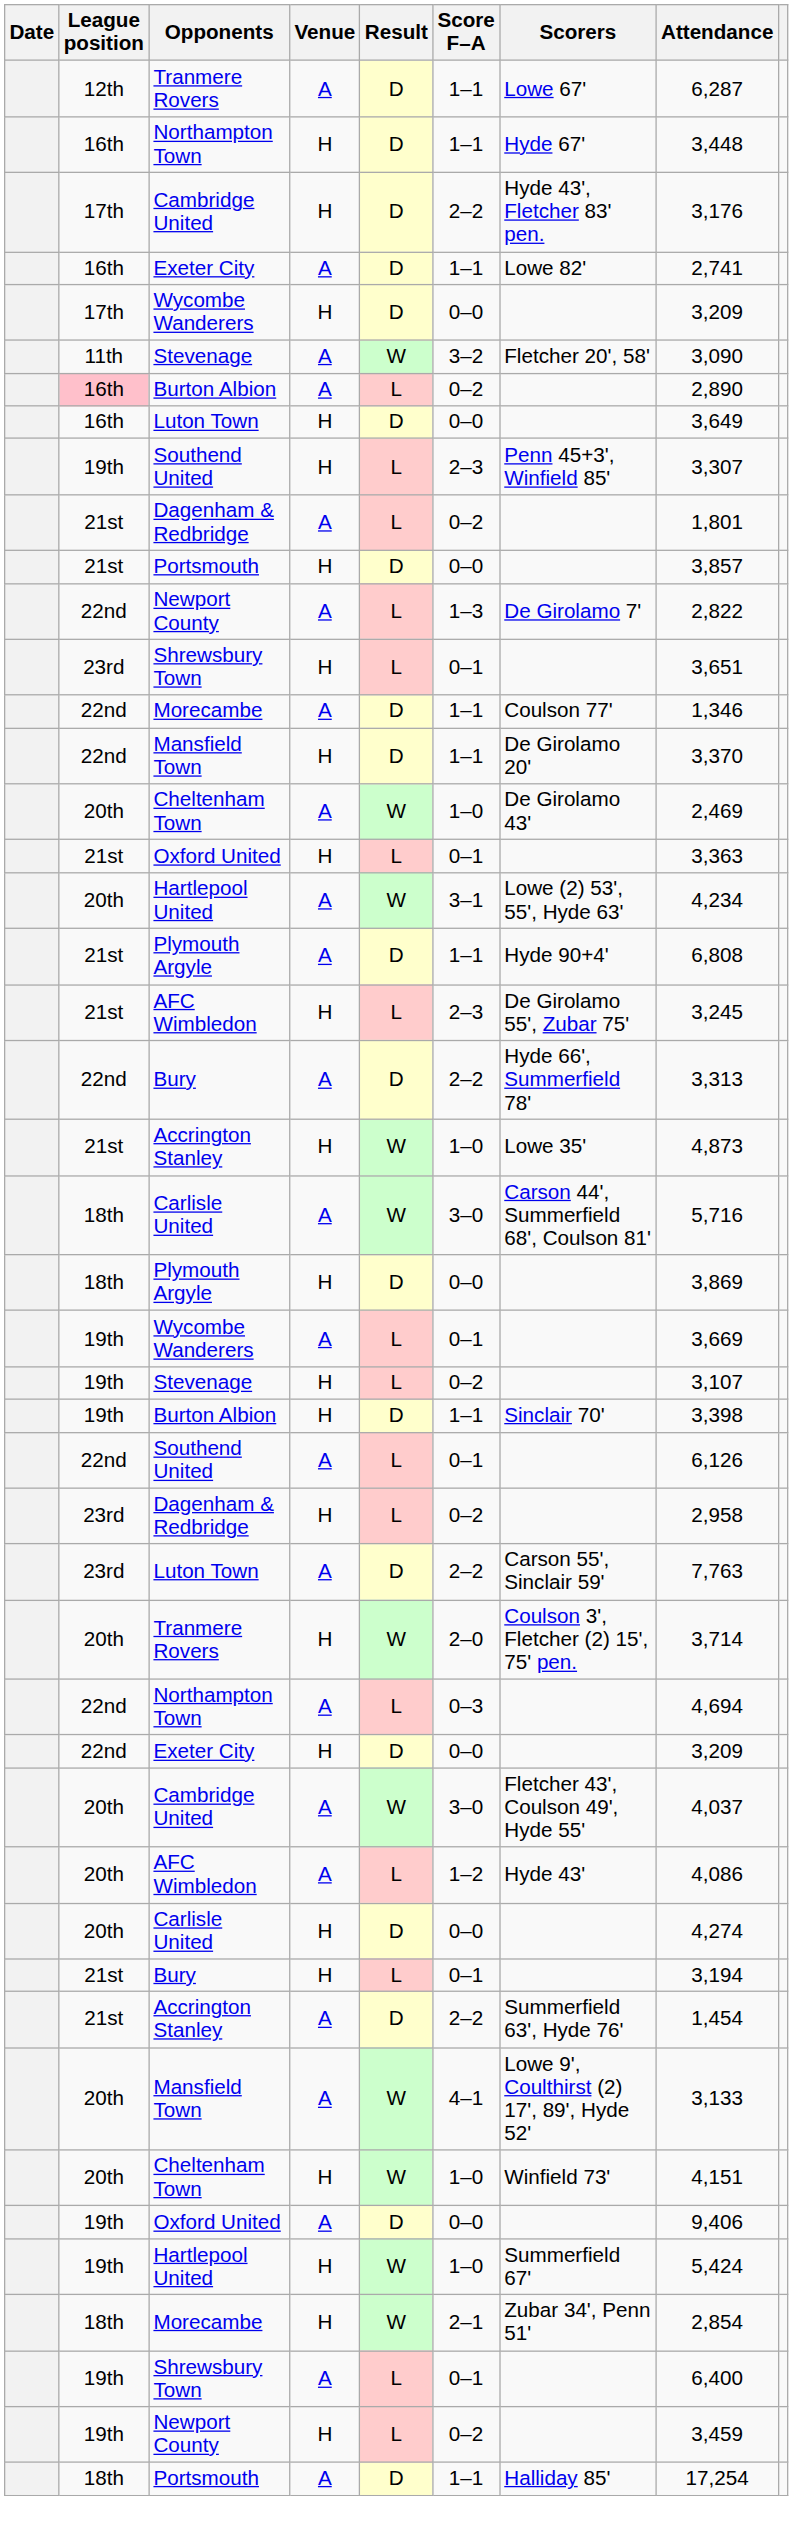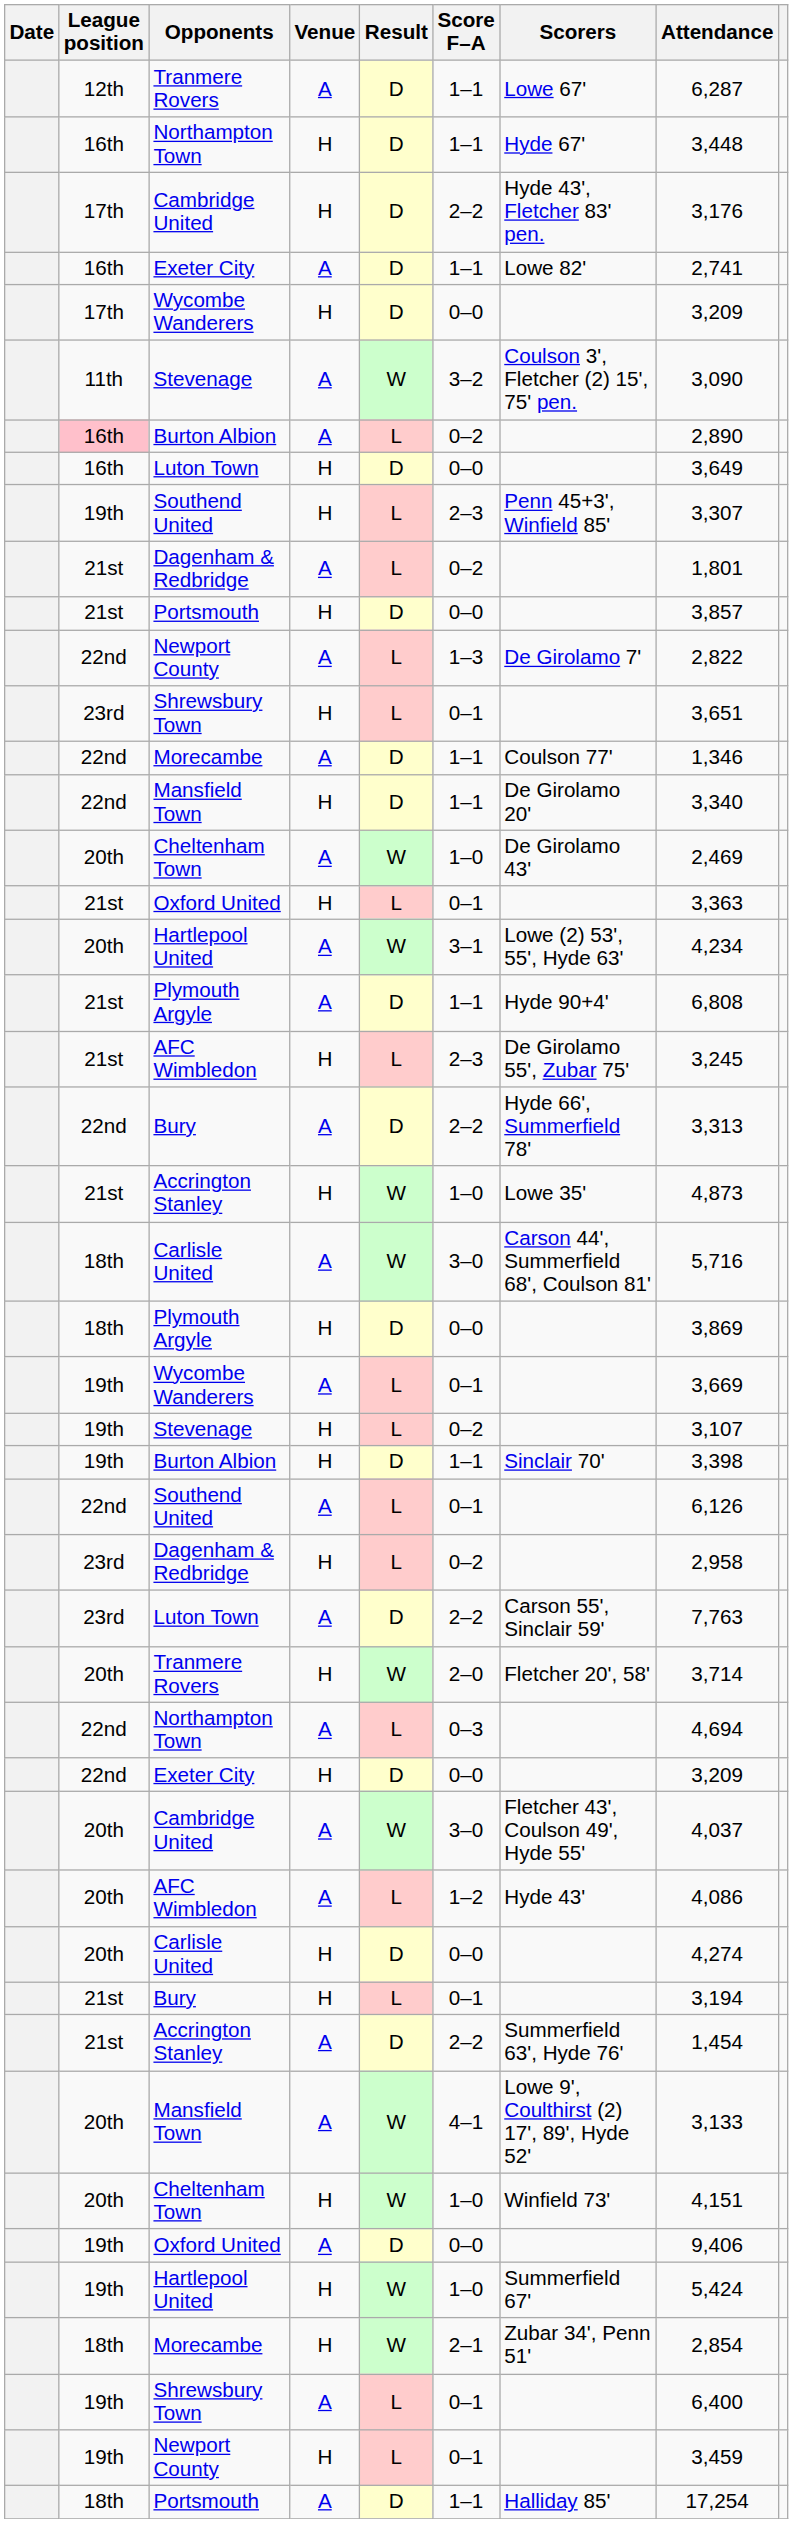 <table class="wikitable plainrowheaders sortable" style="text-align:center">
 <tr>
 <th scope=col>Date</th>
 <th scope=col>League<br>position</th>
 <th scope=col>Opponents</th>
 <th scope=col>Venue</th>
 <th scope=col>Result</th>
 <th scope=col>Score<br>F–A</th>
 <th scope=col class=unsortable>Scorers</th>
 <th scope=col>Attendance</th>
 <th scope=col class=unsortable></th>
 </tr>
 <tr>
 <th scope=row></th>
 <td>12th</td>
 <td align=left><a href='#'>Tranmere Rovers</a></td>
 <td><a href='#'>A</a></td>
 <td style=background-color:#FFFFCC>D</td>
 <td>1–1</td>
 <td align=left><a href='#'>Lowe</a> 67'</td>
 <td>6,287</td>
 <td></td>
 </tr>
 <tr>
 <th scope=row></th>
 <td>16th</td>
 <td align=left><a href='#'>Northampton Town</a></td>
 <td>H</td>
 <td style=background-color:#FFFFCC>D</td>
 <td>1–1</td>
 <td align=left><a href='#'>Hyde</a> 67'</td>
 <td>3,448</td>
 <td></td>
 </tr>
 <tr>
 <th scope=row></th>
 <td>17th</td>
 <td align=left><a href='#'>Cambridge United</a></td>
 <td>H</td>
 <td style=background-color:#FFFFCC>D</td>
 <td>2–2</td>
 <td align=left>Hyde 43', <a href='#'>Fletcher</a> 83' <a href='#'>pen.</a></td>
 <td>3,176</td>
 <td></td>
 </tr>
 <tr>
 <th scope=row></th>
 <td>16th</td>
 <td align=left><a href='#'>Exeter City</a></td>
 <td><a href='#'>A</a></td>
 <td style=background-color:#FFFFCC>D</td>
 <td>1–1</td>
 <td align=left>Lowe 82'</td>
 <td>2,741</td>
 <td></td>
 </tr>
 <tr>
 <th scope=row></th>
 <td>17th</td>
 <td align=left><a href='#'>Wycombe Wanderers</a></td>
 <td>H</td>
 <td style=background-color:#FFFFCC>D</td>
 <td>0–0</td>
 <td align=left></td>
 <td>3,209</td>
 <td></td>
 </tr>
 <tr>
 <th scope=row></th>
 <td>11th</td>
 <td align=left><a href='#'>Stevenage</a></td>
 <td><a href='#'>A</a></td>
 <td style=background-color:#CCFFCC>W</td>
 <td>3–2</td>
-<td align=left>Fletcher 20', 58'</td>
+<td align=left><a href='#'>Coulson</a> 3', Fletcher (2) 15', 75' <a href='#'>pen.</a></td>
 <td>3,090</td>
 <td></td>
 </tr>
 <tr>
 <th scope=row></th>
 <td style="background: pink;">16th</td>
 <td align=left><a href='#'>Burton Albion</a></td>
 <td><a href='#'>A</a></td>
 <td style=background-color:#FFCCCC>L</td>
 <td>0–2</td>
 <td align=left></td>
 <td>2,890</td>
 <td></td>
 </tr>
 <tr>
 <th scope=row></th>
 <td>16th</td>
 <td align=left><a href='#'>Luton Town</a></td>
 <td>H</td>
 <td style=background-color:#FFFFCC>D</td>
 <td>0–0</td>
 <td align=left></td>
 <td>3,649</td>
 <td></td>
 </tr>
 <tr>
 <th scope=row></th>
 <td>19th</td>
 <td align=left><a href='#'>Southend United</a></td>
 <td>H</td>
 <td style=background-color:#FFCCCC>L</td>
 <td>2–3</td>
 <td align=left><a href='#'>Penn</a> 45+3', <a href='#'>Winfield</a> 85'</td>
 <td>3,307</td>
 <td></td>
 </tr>
 <tr>
 <th scope=row></th>
 <td>21st</td>
 <td align=left><a href='#'>Dagenham & Redbridge</a></td>
 <td><a href='#'>A</a></td>
 <td style=background-color:#FFCCCC>L</td>
 <td>0–2</td>
 <td align=left></td>
 <td>1,801</td>
 <td></td>
 </tr>
 <tr>
 <th scope=row></th>
 <td>21st</td>
 <td align=left><a href='#'>Portsmouth</a></td>
 <td>H</td>
 <td style=background-color:#FFFFCC>D</td>
 <td>0–0</td>
 <td align=left></td>
 <td>3,857</td>
 <td></td>
 </tr>
 <tr>
 <th scope=row></th>
 <td>22nd</td>
 <td align=left><a href='#'>Newport County</a></td>
 <td><a href='#'>A</a></td>
 <td style=background-color:#FFCCCC>L</td>
 <td>1–3</td>
 <td align=left><a href='#'>De Girolamo</a> 7'</td>
 <td>2,822</td>
 <td></td>
 </tr>
 <tr>
 <th scope=row></th>
 <td>23rd</td>
 <td align=left><a href='#'>Shrewsbury Town</a></td>
 <td>H</td>
 <td style=background-color:#FFCCCC>L</td>
 <td>0–1</td>
 <td align=left></td>
 <td>3,651</td>
 <td></td>
 </tr>
 <tr>
 <th scope=row></th>
 <td>22nd</td>
 <td align=left><a href='#'>Morecambe</a></td>
 <td><a href='#'>A</a></td>
 <td style=background-color:#FFFFCC>D</td>
 <td>1–1</td>
 <td align=left>Coulson 77'</td>
 <td>1,346</td>
 <td></td>
 </tr>
 <tr>
 <th scope=row></th>
 <td>22nd</td>
 <td align=left><a href='#'>Mansfield Town</a></td>
 <td>H</td>
 <td style=background-color:#FFFFCC>D</td>
 <td>1–1</td>
 <td align=left>De Girolamo 20'</td>
-<td>3,370</td>
+<td>3,340</td>
 <td></td>
 </tr>
 <tr>
 <th scope=row></th>
 <td>20th</td>
 <td align=left><a href='#'>Cheltenham Town</a></td>
 <td><a href='#'>A</a></td>
 <td style=background-color:#CCFFCC>W</td>
 <td>1–0</td>
 <td align=left>De Girolamo 43'</td>
 <td>2,469</td>
 <td></td>
 </tr>
 <tr>
 <th scope=row></th>
 <td>21st</td>
 <td align=left><a href='#'>Oxford United</a></td>
 <td>H</td>
 <td style=background-color:#FFCCCC>L</td>
 <td>0–1</td>
 <td align=left></td>
 <td>3,363</td>
 <td></td>
 </tr>
 <tr>
 <th scope=row></th>
 <td>20th</td>
 <td align=left><a href='#'>Hartlepool United</a></td>
 <td><a href='#'>A</a></td>
 <td style=background-color:#CCFFCC>W</td>
 <td>3–1</td>
 <td align=left>Lowe (2) 53', 55', Hyde 63'</td>
 <td>4,234</td>
 <td></td>
 </tr>
 <tr>
 <th scope=row></th>
 <td>21st</td>
 <td align=left><a href='#'>Plymouth Argyle</a></td>
 <td><a href='#'>A</a></td>
 <td style=background-color:#FFFFCC>D</td>
 <td>1–1</td>
 <td align=left>Hyde 90+4'</td>
 <td>6,808</td>
 <td></td>
 </tr>
 <tr>
 <th scope=row></th>
 <td>21st</td>
 <td align=left><a href='#'>AFC Wimbledon</a></td>
 <td>H</td>
 <td style=background-color:#FFCCCC>L</td>
 <td>2–3</td>
 <td align=left>De Girolamo 55', <a href='#'>Zubar</a> 75'</td>
 <td>3,245</td>
 <td></td>
 </tr>
 <tr>
 <th scope=row></th>
 <td>22nd</td>
 <td align=left><a href='#'>Bury</a></td>
 <td><a href='#'>A</a></td>
 <td style=background-color:#FFFFCC>D</td>
 <td>2–2</td>
 <td align=left>Hyde 66', <a href='#'>Summerfield</a> 78'</td>
 <td>3,313</td>
 <td></td>
 </tr>
 <tr>
 <th scope=row></th>
 <td>21st</td>
 <td align=left><a href='#'>Accrington Stanley</a></td>
 <td>H</td>
 <td style=background-color:#CCFFCC>W</td>
 <td>1–0</td>
 <td align=left>Lowe 35'</td>
 <td>4,873</td>
 <td></td>
 </tr>
 <tr>
 <th scope=row></th>
 <td>18th</td>
 <td align=left><a href='#'>Carlisle United</a></td>
 <td><a href='#'>A</a></td>
 <td style=background-color:#CCFFCC>W</td>
 <td>3–0</td>
 <td align=left><a href='#'>Carson</a> 44', Summerfield 68', Coulson 81'</td>
 <td>5,716</td>
 <td></td>
 </tr>
 <tr>
 <th scope=row></th>
 <td>18th</td>
 <td align=left><a href='#'>Plymouth Argyle</a></td>
 <td>H</td>
 <td style=background-color:#FFFFCC>D</td>
 <td>0–0</td>
 <td align=left></td>
 <td>3,869</td>
 <td></td>
 </tr>
 <tr>
 <th scope=row></th>
 <td>19th</td>
 <td align=left><a href='#'>Wycombe Wanderers</a></td>
 <td><a href='#'>A</a></td>
 <td style=background-color:#FFCCCC>L</td>
 <td>0–1</td>
 <td align=left></td>
 <td>3,669</td>
 <td></td>
 </tr>
 <tr>
 <th scope=row></th>
 <td>19th</td>
 <td align=left><a href='#'>Stevenage</a></td>
 <td>H</td>
 <td style=background-color:#FFCCCC>L</td>
 <td>0–2</td>
 <td align=left></td>
 <td>3,107</td>
 <td></td>
 </tr>
 <tr>
 <th scope=row></th>
 <td>19th</td>
 <td align=left><a href='#'>Burton Albion</a></td>
 <td>H</td>
 <td style=background-color:#FFFFCC>D</td>
 <td>1–1</td>
 <td align=left><a href='#'>Sinclair</a> 70'</td>
 <td>3,398</td>
 <td></td>
 </tr>
 <tr>
 <th scope=row></th>
 <td>22nd</td>
 <td align=left><a href='#'>Southend United</a></td>
 <td><a href='#'>A</a></td>
 <td style=background-color:#FFCCCC>L</td>
 <td>0–1</td>
 <td align=left></td>
 <td>6,126</td>
 <td></td>
 </tr>
 <tr>
 <th scope=row></th>
 <td>23rd</td>
 <td align=left><a href='#'>Dagenham & Redbridge</a></td>
 <td>H</td>
 <td style=background-color:#FFCCCC>L</td>
 <td>0–2</td>
 <td align=left></td>
 <td>2,958</td>
 <td></td>
 </tr>
 <tr>
 <th scope=row></th>
 <td>23rd</td>
 <td align=left><a href='#'>Luton Town</a></td>
 <td><a href='#'>A</a></td>
 <td style=background-color:#FFFFCC>D</td>
 <td>2–2</td>
 <td align=left>Carson 55', Sinclair 59'</td>
 <td>7,763</td>
 <td></td>
 </tr>
 <tr>
 <th scope=row></th>
 <td>20th</td>
 <td align=left><a href='#'>Tranmere Rovers</a></td>
 <td>H</td>
 <td style=background-color:#CCFFCC>W</td>
 <td>2–0</td>
-<td align=left><a href='#'>Coulson</a> 3', Fletcher (2) 15', 75' <a href='#'>pen.</a></td>
+<td align=left>Fletcher 20', 58'</td>
 <td>3,714</td>
 <td></td>
 </tr>
 <tr>
 <th scope=row></th>
 <td>22nd</td>
 <td align=left><a href='#'>Northampton Town</a></td>
 <td><a href='#'>A</a></td>
 <td style=background-color:#FFCCCC>L</td>
 <td>0–3</td>
 <td align=left></td>
 <td>4,694</td>
 <td></td>
 </tr>
 <tr>
 <th scope=row></th>
 <td>22nd</td>
 <td align=left><a href='#'>Exeter City</a></td>
 <td>H</td>
 <td style=background-color:#FFFFCC>D</td>
 <td>0–0</td>
 <td align=left></td>
 <td>3,209</td>
 <td></td>
 </tr>
 <tr>
 <th scope=row></th>
 <td>20th</td>
 <td align=left><a href='#'>Cambridge United</a></td>
 <td><a href='#'>A</a></td>
 <td style=background-color:#CCFFCC>W</td>
 <td>3–0</td>
 <td align=left>Fletcher 43', Coulson 49', Hyde 55'</td>
 <td>4,037</td>
 <td></td>
 </tr>
 <tr>
 <th scope=row></th>
 <td>20th</td>
 <td align=left><a href='#'>AFC Wimbledon</a></td>
 <td><a href='#'>A</a></td>
 <td style=background-color:#FFCCCC>L</td>
 <td>1–2</td>
 <td align=left>Hyde 43'</td>
 <td>4,086</td>
 <td></td>
 </tr>
 <tr>
 <th scope=row></th>
 <td>20th</td>
 <td align=left><a href='#'>Carlisle United</a></td>
 <td>H</td>
 <td style=background-color:#FFFFCC>D</td>
 <td>0–0</td>
 <td align=left></td>
 <td>4,274</td>
 <td></td>
 </tr>
 <tr>
 <th scope=row></th>
 <td>21st</td>
 <td align=left><a href='#'>Bury</a></td>
 <td>H</td>
 <td style=background-color:#FFCCCC>L</td>
 <td>0–1</td>
 <td align=left></td>
 <td>3,194</td>
 <td></td>
 </tr>
 <tr>
 <th scope=row></th>
 <td>21st</td>
 <td align=left><a href='#'>Accrington Stanley</a></td>
 <td><a href='#'>A</a></td>
 <td style=background-color:#FFFFCC>D</td>
 <td>2–2</td>
 <td align=left>Summerfield 63', Hyde 76'</td>
 <td>1,454</td>
 <td></td>
 </tr>
 <tr>
 <th scope=row></th>
 <td>20th</td>
 <td align=left><a href='#'>Mansfield Town</a></td>
 <td><a href='#'>A</a></td>
 <td style=background-color:#CCFFCC>W</td>
 <td>4–1</td>
 <td align=left>Lowe 9', <a href='#'>Coulthirst</a> (2) 17', 89', Hyde 52'</td>
 <td>3,133</td>
 <td></td>
 </tr>
 <tr>
 <th scope=row></th>
 <td>20th</td>
 <td align=left><a href='#'>Cheltenham Town</a></td>
 <td>H</td>
 <td style=background-color:#CCFFCC>W</td>
 <td>1–0</td>
 <td align=left>Winfield 73'</td>
 <td>4,151</td>
 <td></td>
 </tr>
 <tr>
 <th scope=row></th>
 <td>19th</td>
 <td align=left><a href='#'>Oxford United</a></td>
 <td><a href='#'>A</a></td>
 <td style=background-color:#FFFFCC>D</td>
 <td>0–0</td>
 <td align=left></td>
 <td>9,406</td>
 <td></td>
 </tr>
 <tr>
 <th scope=row></th>
 <td>19th</td>
 <td align=left><a href='#'>Hartlepool United</a></td>
 <td>H</td>
 <td style=background-color:#CCFFCC>W</td>
 <td>1–0</td>
 <td align=left>Summerfield 67'</td>
 <td>5,424</td>
 <td></td>
 </tr>
 <tr>
 <th scope=row></th>
 <td>18th</td>
 <td align=left><a href='#'>Morecambe</a></td>
 <td>H</td>
 <td style=background-color:#CCFFCC>W</td>
 <td>2–1</td>
 <td align=left>Zubar 34', Penn 51'</td>
 <td>2,854</td>
 <td></td>
 </tr>
 <tr>
 <th scope=row></th>
 <td>19th</td>
 <td align=left><a href='#'>Shrewsbury Town</a></td>
 <td><a href='#'>A</a></td>
 <td style=background-color:#FFCCCC>L</td>
 <td>0–1</td>
 <td align=left></td>
 <td>6,400</td>
 <td></td>
 </tr>
 <tr>
 <th scope=row></th>
 <td>19th</td>
 <td align=left><a href='#'>Newport County</a></td>
 <td>H</td>
 <td style=background-color:#FFCCCC>L</td>
-<td>0–2</td>
+<td>0–1</td>
 <td align=left></td>
 <td>3,459</td>
 <td></td>
 </tr>
 <tr>
 <th scope=row></th>
 <td>18th</td>
 <td align=left><a href='#'>Portsmouth</a></td>
 <td><a href='#'>A</a></td>
 <td style=background-color:#FFFFCC>D</td>
 <td>1–1</td>
 <td align=left><a href='#'>Halliday</a> 85'</td>
 <td>17,254</td>
 <td></td>
 </tr>
 </table>
